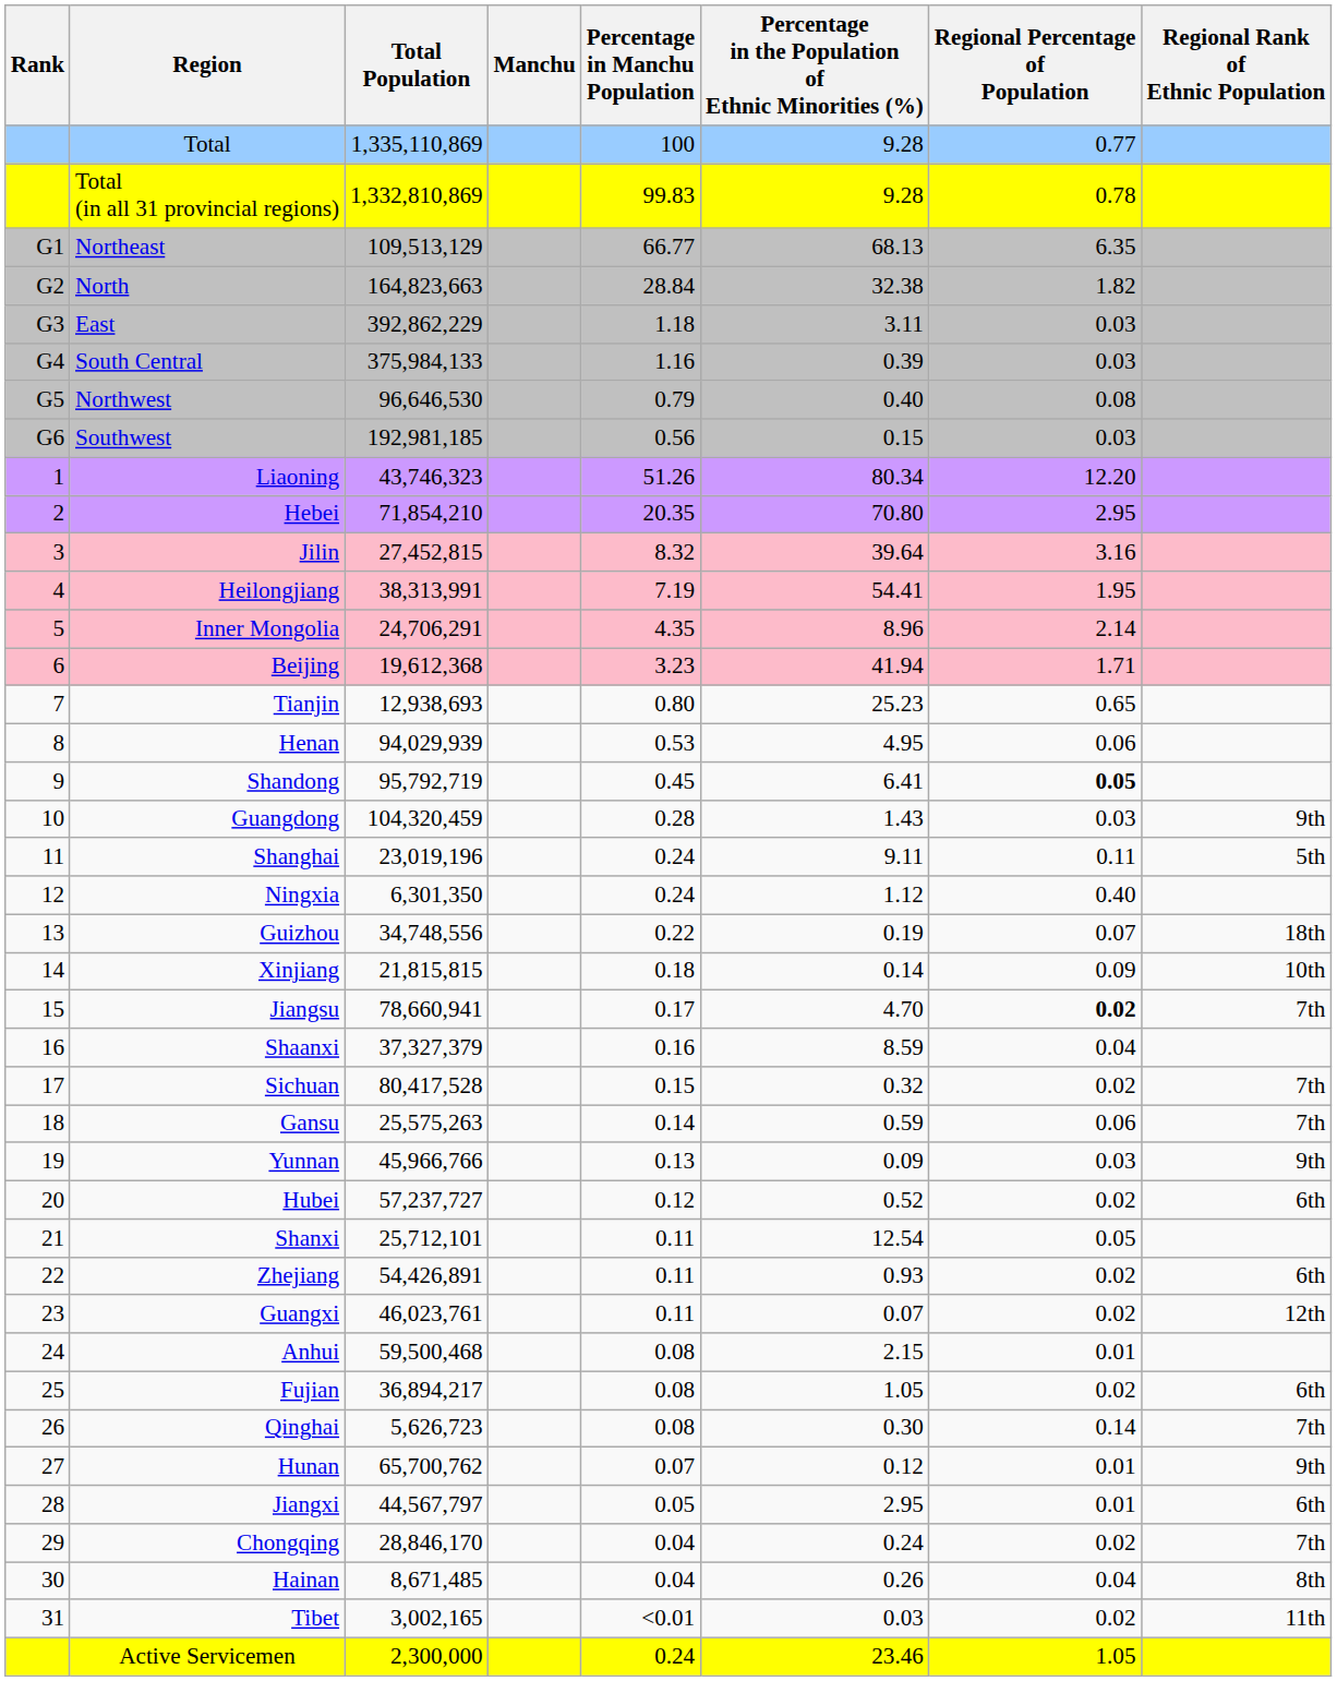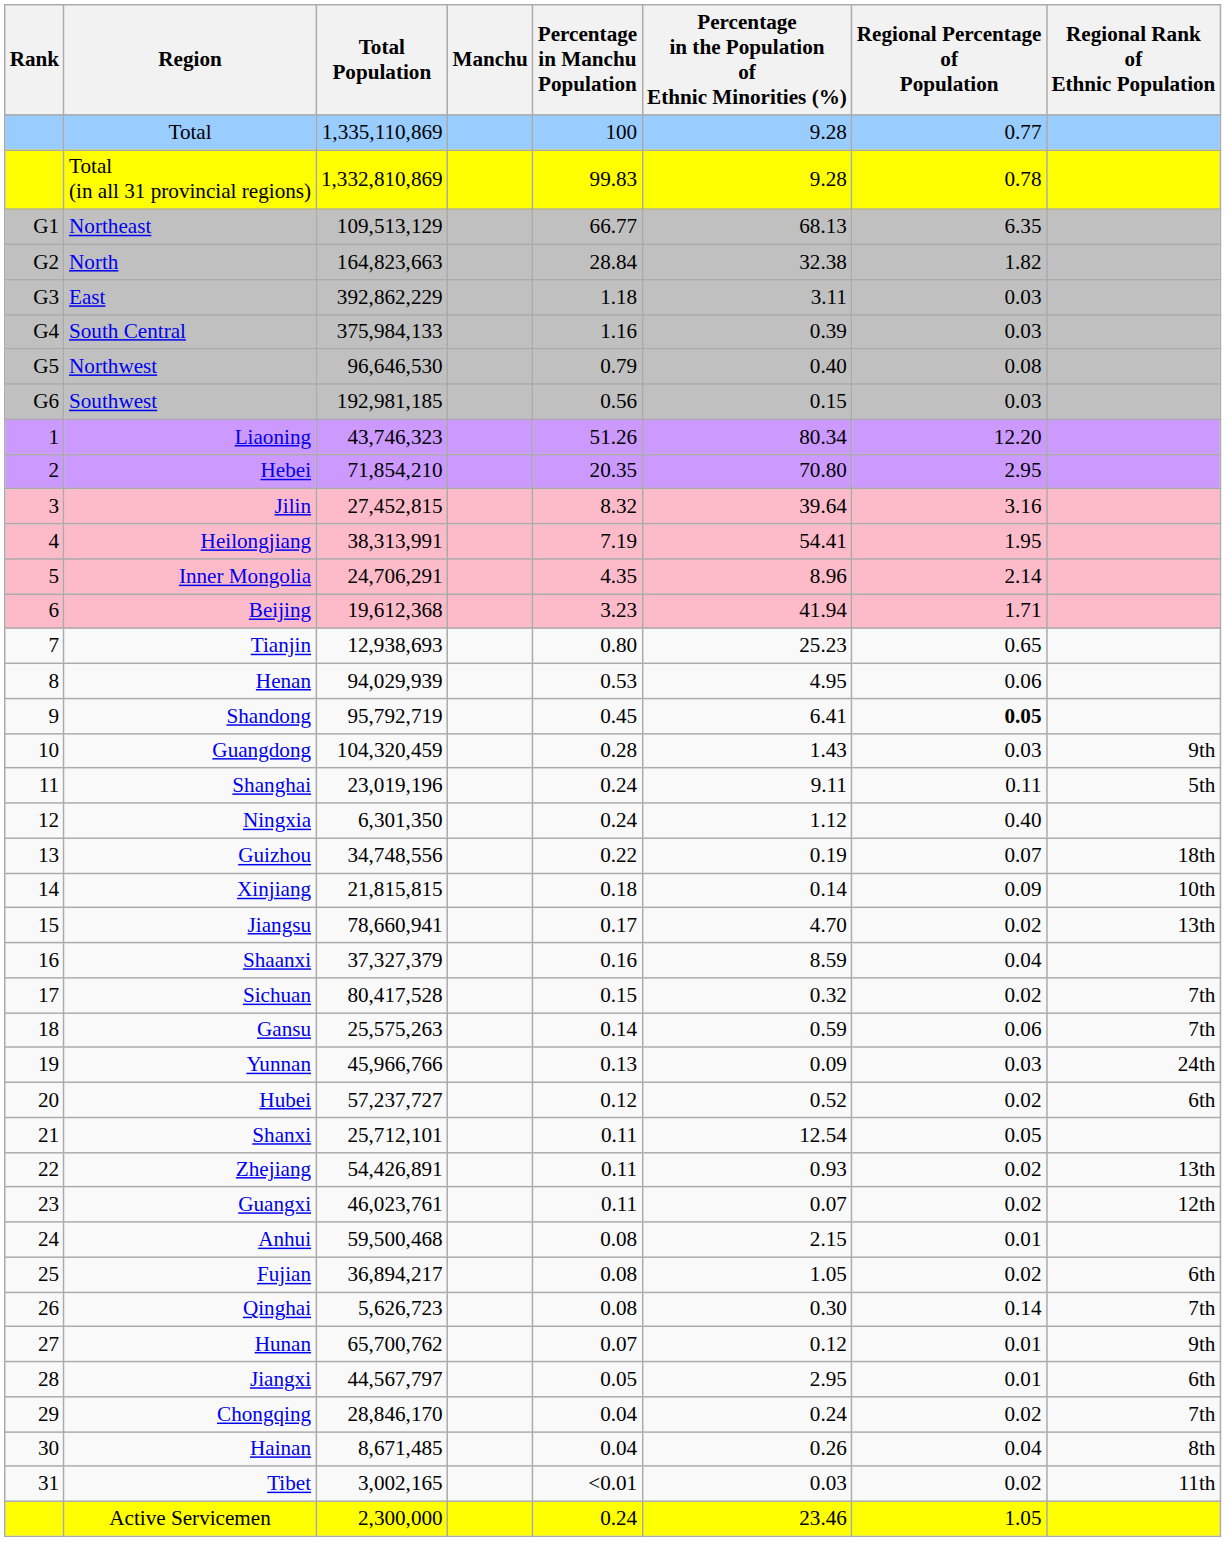 <table class="wikitable sortable" style="font-size: 90%; text-align: right;">
 <tr>
 <th>Rank</th>
 <th>Region</th>
 <th>Total<br>Population</th>
 <th>Manchu</th>
 <th>Percentage<br>in Manchu<br>Population</th>
 <th>Percentage<br>in the Population<br>of<br>Ethnic Minorities (%)</th>
 <th>Regional Percentage<br>of<br>Population</th>
 <th>Regional Rank<br>of<br>Ethnic Population</th>
 </tr>
 <tr style="background:#9cf;">
 <td></td>
 <td style="text-align:left; text-align:center;">Total</td>
 <td>1,335,110,869</td>
 <td><strong></strong></td>
 <td>100</td>
 <td>9.28</td>
 <td>0.77</td>
 <td></td>
 </tr>
 <tr style="background:#ff0;">
 <td></td>
 <td style="text-align:left;">Total<br>(in all 31 provincial regions)</td>
 <td>1,332,810,869</td>
 <td><strong></strong></td>
 <td>99.83</td>
 <td>9.28</td>
 <td>0.78</td>
 <td></td>
 </tr>
 <tr style="background:silver;">
 <td>G1</td>
 <td style="text-align:left;"><a href='#'>Northeast</a></td>
 <td>109,513,129</td>
 <td><strong></strong></td>
 <td>66.77</td>
 <td>68.13</td>
 <td>6.35</td>
 <td></td>
 </tr>
 <tr style="background:silver;">
 <td>G2</td>
 <td style="text-align:left;"><a href='#'>North</a></td>
 <td>164,823,663</td>
 <td><strong></strong></td>
 <td>28.84</td>
 <td>32.38</td>
 <td>1.82</td>
 <td></td>
 </tr>
 <tr style="background:silver;">
 <td>G3</td>
 <td style="text-align:left;"><a href='#'>East</a></td>
 <td>392,862,229</td>
 <td><strong></strong></td>
 <td>1.18</td>
 <td>3.11</td>
 <td>0.03</td>
 <td></td>
 </tr>
 <tr style="background:silver;">
 <td>G4</td>
 <td style="text-align:left;"><a href='#'>South Central</a></td>
 <td>375,984,133</td>
 <td><strong></strong></td>
 <td>1.16</td>
 <td>0.39</td>
 <td>0.03</td>
 <td></td>
 </tr>
 <tr style="background:silver;">
 <td>G5</td>
 <td style="text-align:left;"><a href='#'>Northwest</a></td>
 <td>96,646,530</td>
 <td><strong></strong></td>
 <td>0.79</td>
 <td>0.40</td>
 <td>0.08</td>
 <td></td>
 </tr>
 <tr style="background:silver;">
 <td>G6</td>
 <td style="text-align:left;"><a href='#'>Southwest</a></td>
 <td>192,981,185</td>
 <td><strong></strong></td>
 <td>0.56</td>
 <td>0.15</td>
 <td>0.03</td>
 <td></td>
 </tr>
 <tr style="background:#c9f;">
 <td>1</td>
 <td><a href='#'>Liaoning</a></td>
 <td>43,746,323</td>
 <td><strong></strong></td>
 <td>51.26</td>
 <td>80.34</td>
 <td>12.20</td>
 <td></td>
 </tr>
 <tr style="background:#c9f;">
 <td>2</td>
 <td><a href='#'>Hebei</a></td>
 <td>71,854,210</td>
 <td><strong></strong></td>
 <td>20.35</td>
 <td>70.80</td>
 <td>2.95</td>
 <td></td>
 </tr>
 <tr style="background:#fdbbca;">
 <td>3</td>
 <td><a href='#'>Jilin</a></td>
 <td>27,452,815</td>
 <td><strong></strong></td>
 <td>8.32</td>
 <td>39.64</td>
 <td>3.16</td>
 <td></td>
 </tr>
 <tr style="background:#fdbbca;">
 <td>4</td>
 <td><a href='#'>Heilongjiang</a></td>
 <td>38,313,991</td>
 <td><strong></strong></td>
 <td>7.19</td>
 <td>54.41</td>
 <td>1.95</td>
 <td></td>
 </tr>
 <tr style="background:#fdbbca;">
 <td>5</td>
 <td><a href='#'>Inner Mongolia</a></td>
 <td>24,706,291</td>
 <td><strong></strong></td>
 <td>4.35</td>
 <td>8.96</td>
 <td>2.14</td>
 <td></td>
 </tr>
 <tr style="background:#fdbbca;">
 <td>6</td>
 <td><a href='#'>Beijing</a></td>
 <td>19,612,368</td>
 <td><strong></strong></td>
 <td>3.23</td>
 <td>41.94</td>
 <td>1.71</td>
 <td></td>
 </tr>
 <tr>
 <td>7</td>
 <td><a href='#'>Tianjin</a></td>
 <td>12,938,693</td>
 <td><strong></strong></td>
 <td>0.80</td>
 <td>25.23</td>
 <td>0.65</td>
 <td></td>
 </tr>
 <tr>
 <td>8</td>
 <td><a href='#'>Henan</a></td>
 <td>94,029,939</td>
 <td><strong></strong></td>
 <td>0.53</td>
 <td>4.95</td>
 <td>0.06</td>
 <td></td>
 </tr>
 <tr>
 <td>9</td>
 <td><a href='#'>Shandong</a></td>
 <td>95,792,719</td>
 <td><strong></strong></td>
 <td>0.45</td>
 <td>6.41</td>
 <td><strong>0.05</strong></td>
 <td></td>
 </tr>
 <tr>
 <td>10</td>
 <td><a href='#'>Guangdong</a></td>
 <td>104,320,459</td>
 <td><strong></strong></td>
 <td>0.28</td>
 <td>1.43</td>
 <td>0.03</td>
 <td>9th</td>
 </tr>
 <tr>
 <td>11</td>
 <td><a href='#'>Shanghai</a></td>
 <td>23,019,196</td>
 <td><strong></strong></td>
 <td>0.24</td>
 <td>9.11</td>
 <td>0.11</td>
 <td>5th</td>
 </tr>
 <tr>
 <td>12</td>
 <td><a href='#'>Ningxia</a></td>
 <td>6,301,350</td>
 <td><strong></strong></td>
 <td>0.24</td>
 <td>1.12</td>
 <td>0.40</td>
 <td></td>
 </tr>
 <tr>
 <td>13</td>
 <td><a href='#'>Guizhou</a></td>
 <td>34,748,556</td>
 <td><strong></strong></td>
 <td>0.22</td>
 <td>0.19</td>
 <td>0.07</td>
 <td>18th</td>
 </tr>
 <tr>
 <td>14</td>
 <td><a href='#'>Xinjiang</a></td>
 <td>21,815,815</td>
 <td><strong></strong></td>
 <td>0.18</td>
 <td>0.14</td>
 <td>0.09</td>
 <td>10th</td>
 </tr>
 <tr>
 <td>15</td>
 <td><a href='#'>Jiangsu</a></td>
 <td>78,660,941</td>
 <td><strong></strong></td>
 <td>0.17</td>
 <td>4.70</td>
-<td><strong>0.02</strong></td>
-<td>7th</td>
+<td>0.02</td>
+<td>13th</td>
 </tr>
 <tr>
 <td>16</td>
 <td><a href='#'>Shaanxi</a></td>
 <td>37,327,379</td>
 <td><strong></strong></td>
 <td>0.16</td>
 <td>8.59</td>
 <td>0.04</td>
 <td></td>
 </tr>
 <tr>
 <td>17</td>
 <td><a href='#'>Sichuan</a></td>
 <td>80,417,528</td>
 <td><strong></strong></td>
 <td>0.15</td>
 <td>0.32</td>
 <td>0.02</td>
 <td>7th</td>
 </tr>
 <tr>
 <td>18</td>
 <td><a href='#'>Gansu</a></td>
 <td>25,575,263</td>
 <td><strong></strong></td>
 <td>0.14</td>
 <td>0.59</td>
 <td>0.06</td>
 <td>7th</td>
 </tr>
 <tr>
 <td>19</td>
 <td><a href='#'>Yunnan</a></td>
 <td>45,966,766</td>
 <td><strong></strong></td>
 <td>0.13</td>
 <td>0.09</td>
 <td>0.03</td>
-<td>9th</td>
+<td>24th</td>
 </tr>
 <tr>
 <td>20</td>
 <td><a href='#'>Hubei</a></td>
 <td>57,237,727</td>
 <td><strong></strong></td>
 <td>0.12</td>
 <td>0.52</td>
 <td>0.02</td>
 <td>6th</td>
 </tr>
 <tr>
 <td>21</td>
 <td><a href='#'>Shanxi</a></td>
 <td>25,712,101</td>
 <td><strong></strong></td>
 <td>0.11</td>
 <td>12.54</td>
 <td>0.05</td>
 <td></td>
 </tr>
 <tr>
 <td>22</td>
 <td><a href='#'>Zhejiang</a></td>
 <td>54,426,891</td>
 <td><strong></strong></td>
 <td>0.11</td>
 <td>0.93</td>
 <td>0.02</td>
-<td>6th</td>
+<td>13th</td>
 </tr>
 <tr>
 <td>23</td>
 <td><a href='#'>Guangxi</a></td>
 <td>46,023,761</td>
 <td><strong></strong></td>
 <td>0.11</td>
 <td>0.07</td>
 <td>0.02</td>
 <td>12th</td>
 </tr>
 <tr>
 <td>24</td>
 <td><a href='#'>Anhui</a></td>
 <td>59,500,468</td>
 <td><strong></strong></td>
 <td>0.08</td>
 <td>2.15</td>
 <td>0.01</td>
 <td></td>
 </tr>
 <tr>
 <td>25</td>
 <td><a href='#'>Fujian</a></td>
 <td>36,894,217</td>
 <td><strong></strong></td>
 <td>0.08</td>
 <td>1.05</td>
 <td>0.02</td>
 <td>6th</td>
 </tr>
 <tr>
 <td>26</td>
 <td><a href='#'>Qinghai</a></td>
 <td>5,626,723</td>
 <td><strong></strong></td>
 <td>0.08</td>
 <td>0.30</td>
 <td>0.14</td>
 <td>7th</td>
 </tr>
 <tr>
 <td>27</td>
 <td><a href='#'>Hunan</a></td>
 <td>65,700,762</td>
 <td><strong></strong></td>
 <td>0.07</td>
 <td>0.12</td>
 <td>0.01</td>
 <td>9th</td>
 </tr>
 <tr>
 <td>28</td>
 <td><a href='#'>Jiangxi</a></td>
 <td>44,567,797</td>
 <td><strong></strong></td>
 <td>0.05</td>
 <td>2.95</td>
 <td>0.01</td>
 <td>6th</td>
 </tr>
 <tr>
 <td>29</td>
 <td><a href='#'>Chongqing</a></td>
 <td>28,846,170</td>
 <td><strong></strong></td>
 <td>0.04</td>
 <td>0.24</td>
 <td>0.02</td>
 <td>7th</td>
 </tr>
 <tr>
 <td>30</td>
 <td><a href='#'>Hainan</a></td>
 <td>8,671,485</td>
 <td><strong></strong></td>
 <td>0.04</td>
 <td>0.26</td>
 <td>0.04</td>
 <td>8th</td>
 </tr>
 <tr>
 <td>31</td>
 <td><a href='#'>Tibet</a></td>
 <td>3,002,165</td>
 <td><strong></strong></td>
 <td><0.01</td>
 <td>0.03</td>
 <td>0.02</td>
 <td>11th</td>
 </tr>
 <tr style="background:#ff0;">
 <td></td>
 <td style="text-align:center;">Active Servicemen</td>
 <td>2,300,000</td>
 <td><strong></strong></td>
 <td>0.24</td>
 <td>23.46</td>
 <td>1.05</td>
 <td></td>
 </tr>
 </table>
